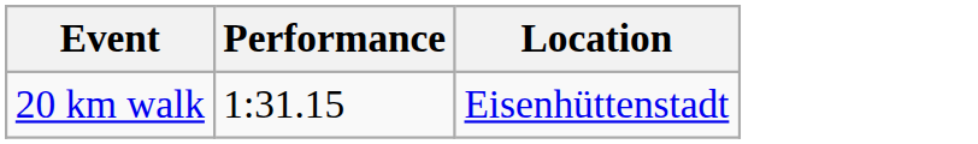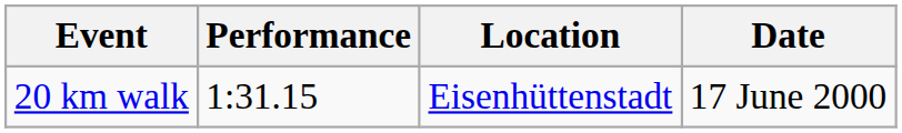 <table class="wikitable" style="border-collapse: collapse; font-size: 95%;">
 <tr>
 <th scope="col">Event</th>
 <th scope="col">Performance</th>
 <th scope="col">Location</th>
+<th scope="col">Date</th>
 </tr>
 <tr>
 <td><a href='#'>20 km walk</a></td>
 <td>1:31.15</td>
 <td><a href='#'>Eisenhüttenstadt</a></td>
+<td>17 June 2000</td>
 </tr>
 </table>
